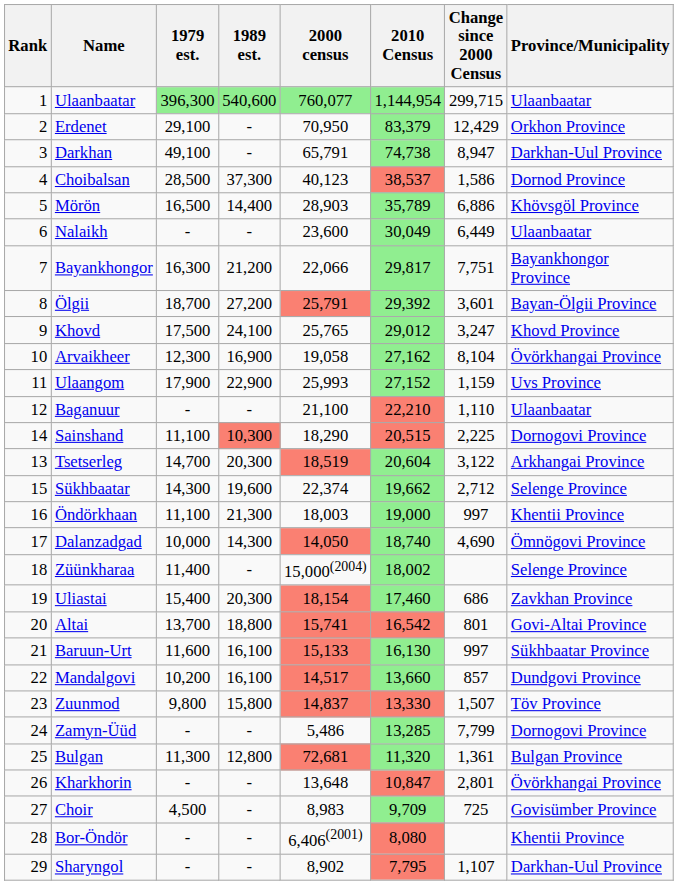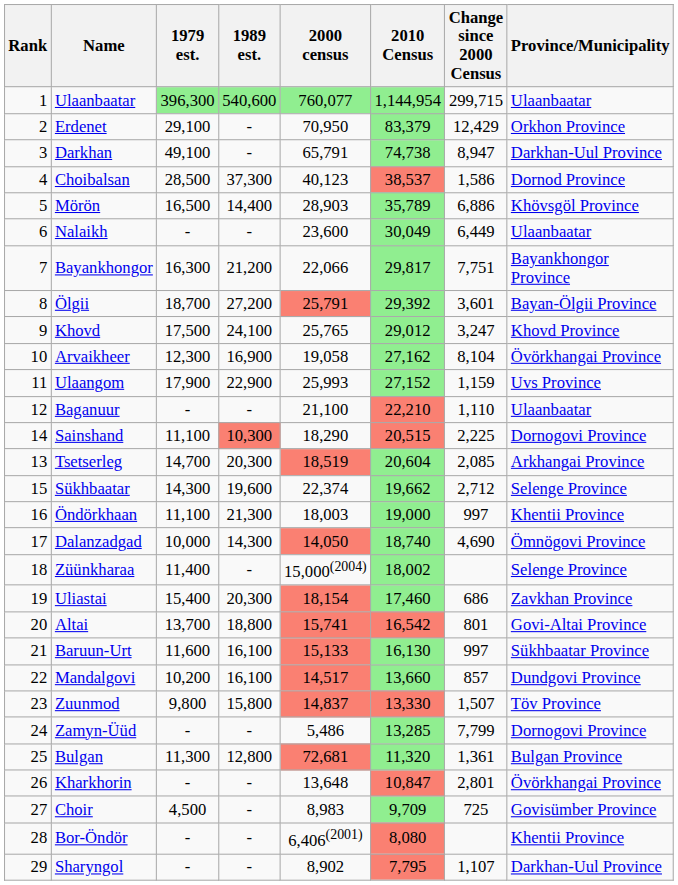 <table class="wikitable sortable">
 <tr ---->
 <th>Rank</th>
 <th>Name</th>
 <th>1979 est.</th>
 <th>1989 est.</th>
 <th>2000 census</th>
 <th>2010 Census</th>
 <th>Change since 2000 Census</th>
 <th>Province/Municipality</th>
 </tr>
 <tr ---->
 <td align="right">1</td>
 <td><a href='#'>Ulaanbaatar</a> </td>
 <td style="text-align: center; background:LightGreen;">396,300</td>
 <td style="text-align: center; background:LightGreen;">540,600</td>
 <td style="text-align: center; background:LightGreen;">760,077</td>
 <td style="text-align: center; background:LightGreen;">1,144,954</td>
 <td style="text-align: center;">299,715</td>
 <td><a href='#'>Ulaanbaatar</a></td>
 </tr>
 <tr ---->
 <td align="right">2</td>
 <td><a href='#'>Erdenet</a></td>
 <td style="text-align: center; background:;">29,100</td>
 <td style="text-align: center; background:;">-</td>
 <td style="text-align: center; background:;">70,950</td>
 <td style="text-align: center; background:LightGreen;">83,379</td>
 <td style="text-align: center;">12,429</td>
 <td><a href='#'>Orkhon Province</a></td>
 </tr>
 <tr ---->
 <td align="right">3</td>
 <td><a href='#'>Darkhan</a></td>
 <td style="text-align: center; background:;">49,100</td>
 <td style="text-align: center; background:;">-</td>
 <td style="text-align: center; background:;">65,791</td>
 <td style="text-align: center; background: LightGreen;">74,738</td>
 <td style="text-align: center;">8,947</td>
 <td><a href='#'>Darkhan-Uul Province</a></td>
 </tr>
 <tr ---->
 <td align="right">4</td>
 <td><a href='#'>Choibalsan</a></td>
 <td style="text-align: center; background:;">28,500</td>
 <td style="text-align: center; background:;">37,300</td>
 <td style="text-align: center; background:;">40,123</td>
 <td style="text-align: center; background:Salmon;">38,537</td>
 <td style="text-align: center;">1,586</td>
 <td><a href='#'>Dornod Province</a></td>
 </tr>
 <tr ---->
 <td align="right">5</td>
 <td><a href='#'>Mörön</a></td>
 <td style="text-align: center; background:;">16,500</td>
 <td style="text-align: center; background:;">14,400</td>
 <td style="text-align: center; background:;">28,903</td>
 <td style="text-align: center; background:LightGreen;">35,789</td>
 <td style="text-align: center;">6,886</td>
 <td><a href='#'>Khövsgöl Province</a></td>
 </tr>
 <tr ---->
 <td align="right">6</td>
 <td><a href='#'>Nalaikh</a></td>
 <td style="text-align: center; background:;">-</td>
 <td style="text-align: center; background:;">-</td>
 <td style="text-align: center; background:;">23,600</td>
 <td style="text-align: center; background:LightGreen;">30,049</td>
 <td style="text-align: center;">6,449</td>
 <td><a href='#'>Ulaanbaatar</a></td>
 </tr>
 <tr ---->
 <td align="right">7</td>
 <td><a href='#'>Bayankhongor</a></td>
 <td style="text-align: center; background:;">16,300</td>
 <td style="text-align: center; background:;">21,200</td>
 <td style="text-align: center; background:;">22,066</td>
 <td style="text-align: center; background:LightGreen;">29,817</td>
 <td style="text-align: center;">7,751</td>
 <td><a href='#'>Bayankhongor Province</a></td>
 </tr>
 <tr ---->
 <td align="right">8</td>
 <td><a href='#'>Ölgii</a></td>
 <td style="text-align: center; background:;">18,700</td>
 <td style="text-align: center; background:;">27,200</td>
 <td style="text-align: center; background:Salmon;">25,791</td>
 <td style="text-align: center; background:LightGreen;">29,392</td>
 <td style="text-align: center;">3,601</td>
 <td><a href='#'>Bayan-Ölgii Province</a></td>
 </tr>
 <tr ---->
 <td align="right">9</td>
 <td><a href='#'>Khovd</a></td>
 <td style="text-align: center; background:;">17,500</td>
 <td style="text-align: center; background:;">24,100</td>
 <td style="text-align: center; background:;">25,765</td>
 <td style="text-align: center; background:LightGreen;">29,012</td>
 <td style="text-align: center;">3,247</td>
 <td><a href='#'>Khovd Province</a></td>
 </tr>
 <tr ---->
 <td align="right">10</td>
 <td><a href='#'>Arvaikheer</a></td>
 <td style="text-align: center; background:;">12,300</td>
 <td style="text-align: center; background:;">16,900</td>
 <td style="text-align: center; background:;">19,058</td>
 <td style="text-align: center; background:LightGreen;">27,162</td>
 <td style="text-align: center;">8,104</td>
 <td><a href='#'>Övörkhangai Province</a></td>
 </tr>
 <tr ---->
 <td align="right">11</td>
 <td><a href='#'>Ulaangom</a></td>
 <td style="text-align: center; background:;">17,900</td>
 <td style="text-align: center; background:;">22,900</td>
 <td style="text-align: center; background:;">25,993</td>
 <td style="text-align: center; background:LightGreen;">27,152</td>
 <td style="text-align: center;">1,159</td>
 <td><a href='#'>Uvs Province</a></td>
 </tr>
 <tr ---->
 <td align="right">12</td>
 <td><a href='#'>Baganuur</a></td>
 <td style="text-align: center; background:;">-</td>
 <td style="text-align: center; background:;">-</td>
 <td style="text-align: center; background:;">21,100</td>
 <td style="text-align: center; background:Salmon;">22,210</td>
 <td style="text-align: center;">1,110</td>
 <td><a href='#'>Ulaanbaatar</a></td>
 </tr>
 <tr ---->
 <td align="right">14</td>
 <td><a href='#'>Sainshand</a></td>
 <td style="text-align: center; background:;">11,100</td>
 <td style="text-align: center; background:Salmon;">10,300</td>
 <td style="text-align: center; background:;">18,290</td>
 <td style="text-align: center; background:Salmon;">20,515</td>
 <td style="text-align: center;">2,225</td>
 <td><a href='#'>Dornogovi Province</a></td>
 </tr>
 <tr ---->
 <td align="right">13</td>
 <td><a href='#'>Tsetserleg</a></td>
 <td style="text-align: center; background:;">14,700</td>
 <td style="text-align: center; background:;">20,300</td>
 <td style="text-align: center; background:Salmon;">18,519</td>
 <td style="text-align: center; background:LightGreen;">20,604</td>
-<td style="text-align: center;">3,122</td>
+<td style="text-align: center;">2,085</td>
 <td><a href='#'>Arkhangai Province</a></td>
 </tr>
 <tr ---->
 <td align="right">15</td>
 <td><a href='#'>Sükhbaatar</a></td>
 <td style="text-align: center; background:;">14,300</td>
 <td style="text-align: center; background:;">19,600</td>
 <td style="text-align: center; background:;">22,374</td>
 <td style="text-align: center; background:LightGreen;">19,662</td>
 <td style="text-align: center;">2,712</td>
 <td><a href='#'>Selenge Province</a></td>
 </tr>
 <tr ---->
 <td align="right">16</td>
 <td><a href='#'>Öndörkhaan</a></td>
 <td style="text-align: center; background:;">11,100</td>
 <td style="text-align: center; background:;">21,300</td>
 <td style="text-align: center; background:;">18,003</td>
 <td style="text-align: center; background:LightGreen;">19,000</td>
 <td style="text-align: center;">997</td>
 <td><a href='#'>Khentii Province</a></td>
 </tr>
 <tr ---->
 <td align="right">17</td>
 <td><a href='#'>Dalanzadgad</a></td>
 <td style="text-align: center; background:;">10,000</td>
 <td style="text-align: center; background:;">14,300</td>
 <td style="text-align: center; background:Salmon;">14,050</td>
 <td style="text-align: center; background:LightGreen;">18,740</td>
 <td style="text-align: center;">4,690</td>
 <td><a href='#'>Ömnögovi Province</a></td>
 </tr>
 <tr ---->
 <td align="right">18</td>
 <td><a href='#'>Züünkharaa</a></td>
 <td style="text-align: center; background:;">11,400</td>
 <td style="text-align: center; background:;">-</td>
 <td style="text-align: center; background:;">15,000<sup>(2004)</sup></td>
 <td style="text-align: center; background:LightGreen;">18,002</td>
 <td style="text-align: center;"></td>
 <td><a href='#'>Selenge Province</a></td>
 </tr>
 <tr ---->
 <td align="right">19</td>
 <td><a href='#'>Uliastai</a></td>
 <td style="text-align: center; background:;">15,400</td>
 <td style="text-align: center; background:;">20,300</td>
 <td style="text-align: center; background:Salmon;">18,154</td>
 <td style="text-align: center; background:LightGreen;">17,460</td>
 <td style="text-align: center;">686</td>
 <td><a href='#'>Zavkhan Province</a></td>
 </tr>
 <tr ---->
 <td align="right">20</td>
 <td><a href='#'>Altai</a></td>
 <td style="text-align: center; background:;">13,700</td>
 <td style="text-align: center; background:;">18,800</td>
 <td style="text-align: center; background:Salmon;">15,741</td>
 <td style="text-align: center; background:Salmon;">16,542</td>
 <td style="text-align: center;">801</td>
 <td><a href='#'>Govi-Altai Province</a></td>
 </tr>
 <tr ---->
 <td align="right">21</td>
 <td><a href='#'>Baruun-Urt</a></td>
 <td style="text-align: center; background:;">11,600</td>
 <td style="text-align: center; background:;">16,100</td>
 <td style="text-align: center; background:Salmon;">15,133</td>
 <td style="text-align: center; background:LightGreen;">16,130</td>
 <td style="text-align: center;">997</td>
 <td><a href='#'>Sükhbaatar Province</a></td>
 </tr>
 <tr ---->
 <td align="right">22</td>
 <td><a href='#'>Mandalgovi</a></td>
 <td style="text-align: center; background:;">10,200</td>
 <td style="text-align: center; background:;">16,100</td>
 <td style="text-align: center; background:Salmon;">14,517</td>
 <td style="text-align: center; background:LightGreen;">13,660</td>
 <td style="text-align: center;">857</td>
 <td><a href='#'>Dundgovi Province</a></td>
 </tr>
 <tr ---->
 <td align="right">23</td>
 <td><a href='#'>Zuunmod</a></td>
 <td style="text-align: center; background:;">9,800</td>
 <td style="text-align: center; background:;">15,800</td>
 <td style="text-align: center; background:Salmon;">14,837</td>
 <td style="text-align: center; background:Salmon;">13,330</td>
 <td style="text-align: center;">1,507</td>
 <td><a href='#'>Töv Province</a></td>
 </tr>
 <tr ---->
 <td align="right">24</td>
 <td><a href='#'>Zamyn-Üüd</a></td>
 <td style="text-align: center; background:;">-</td>
 <td style="text-align: center; background:;">-</td>
 <td style="text-align: center; background:;">5,486</td>
 <td style="text-align: center; background:LightGreen;">13,285</td>
 <td style="text-align: center;">7,799</td>
 <td><a href='#'>Dornogovi Province</a></td>
 </tr>
 <tr ---->
 <td align="right">25</td>
 <td><a href='#'>Bulgan</a></td>
 <td style="text-align: center; background:;">11,300</td>
 <td style="text-align: center; background:;">12,800</td>
 <td style="text-align: center; background:Salmon;">72,681</td>
 <td style="text-align: center; background:LightGreen;">11,320</td>
 <td style="text-align: center;">1,361</td>
 <td><a href='#'>Bulgan Province</a></td>
 </tr>
 <tr ---->
 <td align="right">26</td>
 <td><a href='#'>Kharkhorin</a></td>
 <td style="text-align: center; background:;">-</td>
 <td style="text-align: center; background:;">-</td>
 <td style="text-align: center; background:;">13,648</td>
 <td style="text-align: center; background:Salmon;">10,847</td>
 <td style="text-align: center;">2,801</td>
 <td><a href='#'>Övörkhangai Province</a></td>
 </tr>
 <tr ---->
 <td align="right">27</td>
 <td><a href='#'>Choir</a></td>
 <td style="text-align: center; background:;">4,500</td>
 <td style="text-align: center; background:;">-</td>
 <td style="text-align: center; background:;">8,983</td>
 <td style="text-align: center; background:LightGreen;">9,709</td>
 <td style="text-align: center;">725</td>
 <td><a href='#'>Govisümber Province</a></td>
 </tr>
 <tr ---->
 <td align="right">28</td>
 <td><a href='#'>Bor-Öndör</a></td>
 <td style="text-align: center; background:;">-</td>
 <td style="text-align: center; background:;">-</td>
 <td style="text-align: center; background:;">6,406<sup>(2001)</sup></td>
 <td style="text-align: center; background:Salmon;">8,080</td>
 <td style="text-align: center;"></td>
 <td><a href='#'>Khentii Province</a></td>
 </tr>
 <tr ---->
 <td align="right">29</td>
 <td><a href='#'>Sharyngol</a></td>
 <td style="text-align: center; background:;">-</td>
 <td style="text-align: center; background:;">-</td>
 <td style="text-align: center; background:;">8,902</td>
 <td style="text-align: center; background:Salmon;">7,795</td>
 <td style="text-align: center;">1,107</td>
 <td><a href='#'>Darkhan-Uul Province</a></td>
 </tr>
 </table>
